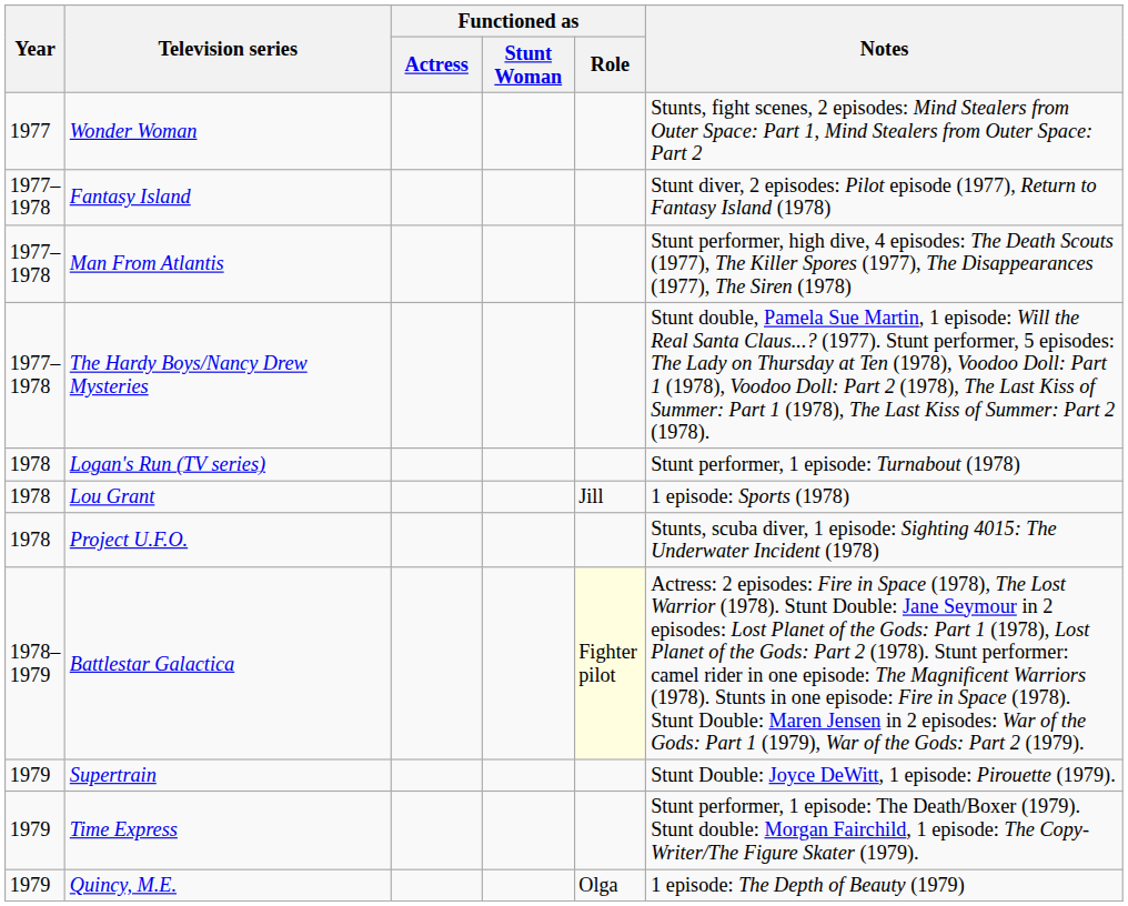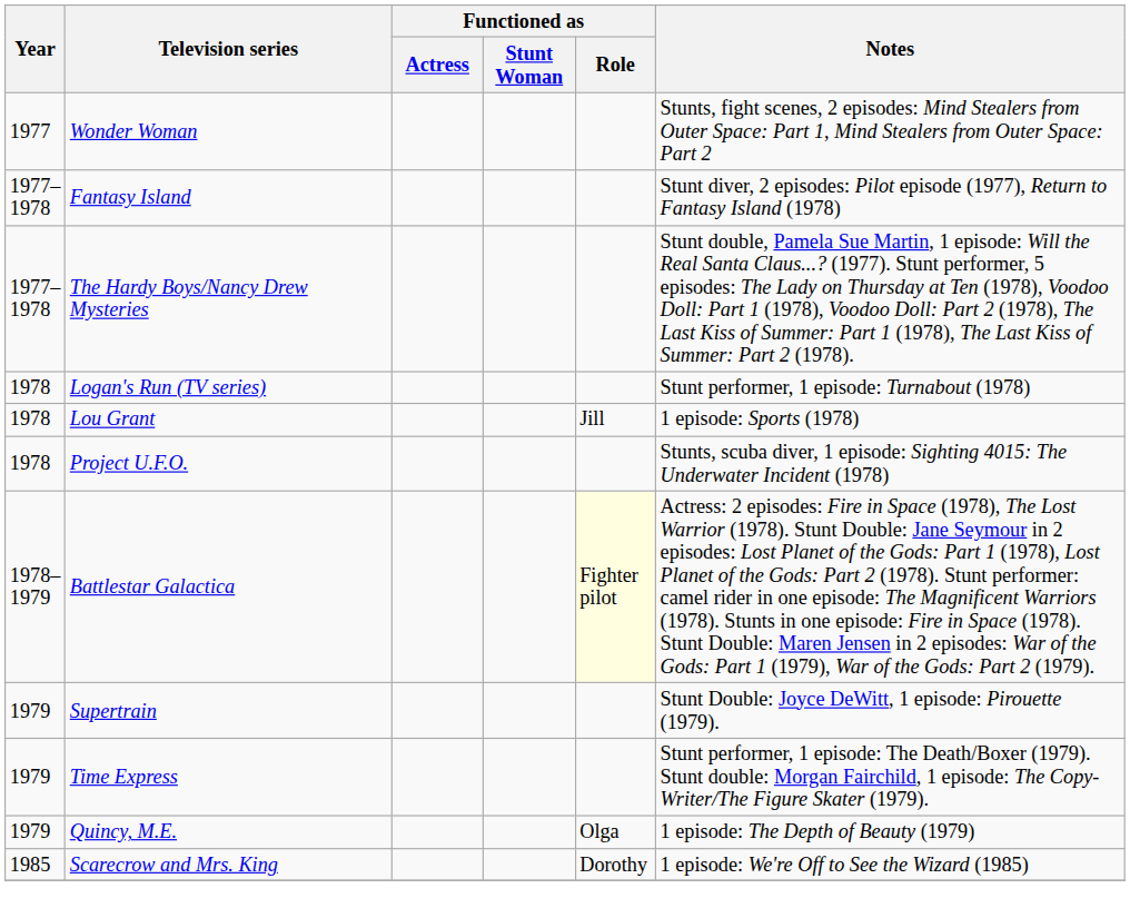 <table class="wikitable sortable" style="margin-right: 0;">
 <tr>
 <th rowspan="2" style="width:33px;">Year</th>
 <th rowspan="2" style="width:250px;">Television series</th>
 <th colspan="3">Functioned as</th>
 <th rowspan="2">Notes</th>
 </tr>
 <tr>
 <th style="width:65px;"><a href='#'>Actress</a></th>
 <th style="width:65px;"><a href='#'>Stunt Woman</a></th>
 <th>Role</th>
 </tr>
 <tr>
 <td>1977</td>
 <td><em><a href='#'>Wonder Woman</a></em></td>
 <td></td>
 <td></td>
 <td></td>
 <td>Stunts, fight scenes, 2 episodes: <em>Mind Stealers from Outer Space: Part 1</em>, <em>Mind Stealers from Outer Space: Part 2</em></td>
 </tr>
 <tr>
 <td>1977–1978</td>
 <td><em><a href='#'>Fantasy Island</a></em></td>
 <td></td>
 <td></td>
 <td></td>
 <td>Stunt diver, 2 episodes: <em>Pilot</em> episode (1977), <em>Return to Fantasy Island</em> (1978)</td>
-</tr>
-<tr>
-<td>1977–1978</td>
-<td><em><a href='#'>Man From Atlantis</a></em></td>
-<td></td>
-<td></td>
-<td></td>
-<td>Stunt performer, high dive, 4 episodes: <em>The Death Scouts</em> (1977), <em>The Killer Spores</em> (1977), <em>The Disappearances</em> (1977), <em>The Siren</em> (1978)</td>
 </tr>
 <tr>
 <td>1977–1978</td>
 <td><em><a href='#'>The Hardy Boys/Nancy Drew Mysteries</a></em></td>
 <td></td>
 <td></td>
 <td></td>
 <td>Stunt double, <a href='#'>Pamela Sue Martin</a>, 1 episode: <em>Will the Real Santa Claus...?</em> (1977). Stunt performer, 5 episodes: <em>The Lady on Thursday at Ten</em> (1978), <em>Voodoo Doll: Part 1</em> (1978), <em>Voodoo Doll: Part 2</em> (1978), <em>The Last Kiss of Summer: Part 1</em> (1978), <em>The Last Kiss of Summer: Part 2</em> (1978).</td>
 </tr>
 <tr>
 <td>1978</td>
 <td><em><a href='#'>Logan's Run (TV series)</a></em></td>
 <td></td>
 <td></td>
 <td></td>
 <td>Stunt performer, 1 episode: <em>Turnabout</em> (1978)</td>
 </tr>
 <tr>
 <td>1978</td>
 <td><em><a href='#'>Lou Grant</a></em></td>
 <td></td>
 <td></td>
 <td>Jill</td>
 <td>1 episode: <em>Sports</em> (1978)</td>
 </tr>
 <tr>
 <td>1978</td>
 <td><em><a href='#'>Project U.F.O.</a></em></td>
 <td></td>
 <td></td>
 <td></td>
 <td>Stunts, scuba diver, 1 episode: <em>Sighting 4015: The Underwater Incident</em> (1978)</td>
 </tr>
 <tr>
 <td>1978–1979</td>
 <td><em><a href='#'>Battlestar Galactica</a></em></td>
 <td></td>
 <td></td>
 <td style="background: lightyellow;">Fighter pilot</td>
 <td>Actress: 2 episodes: <em>Fire in Space</em> (1978), <em>The Lost Warrior</em> (1978). Stunt Double: <a href='#'>Jane Seymour</a> in 2 episodes: <em>Lost Planet of the Gods: Part 1</em> (1978), <em>Lost Planet of the Gods: Part 2</em> (1978). Stunt performer: camel rider in one episode: <em>The Magnificent Warriors</em> (1978). Stunts in one episode: <em>Fire in Space</em> (1978). Stunt Double: <a href='#'>Maren Jensen</a> in 2 episodes: <em>War of the Gods: Part 1</em> (1979), <em>War of the Gods: Part 2</em> (1979).</td>
 </tr>
 <tr>
 <td>1979</td>
 <td><em><a href='#'>Supertrain</a></em></td>
 <td></td>
 <td></td>
 <td></td>
 <td>Stunt Double: <a href='#'>Joyce DeWitt</a>, 1 episode: <em>Pirouette</em> (1979).</td>
 </tr>
 <tr>
 <td>1979</td>
 <td><em><a href='#'>Time Express</a></em></td>
 <td></td>
 <td></td>
 <td></td>
 <td>Stunt performer, 1 episode: The Death/Boxer (1979). Stunt double: <a href='#'>Morgan Fairchild</a>, 1 episode: <em>The Copy-Writer/The Figure Skater</em> (1979).</td>
 </tr>
 <tr>
 <td>1979</td>
 <td><em><a href='#'>Quincy, M.E.</a></em></td>
 <td></td>
 <td></td>
 <td>Olga</td>
 <td>1 episode: <em>The Depth of Beauty</em> (1979)</td>
 </tr>
 <tr>
+<td>1985</td>
+<td><em><a href='#'>Scarecrow and Mrs. King</a></em></td>
+<td></td>
+<td></td>
+<td>Dorothy</td>
+<td>1 episode: <em>We're Off to See the Wizard</em> (1985)</td>
+</tr>
+<tr>
 </tr>
 </table>
